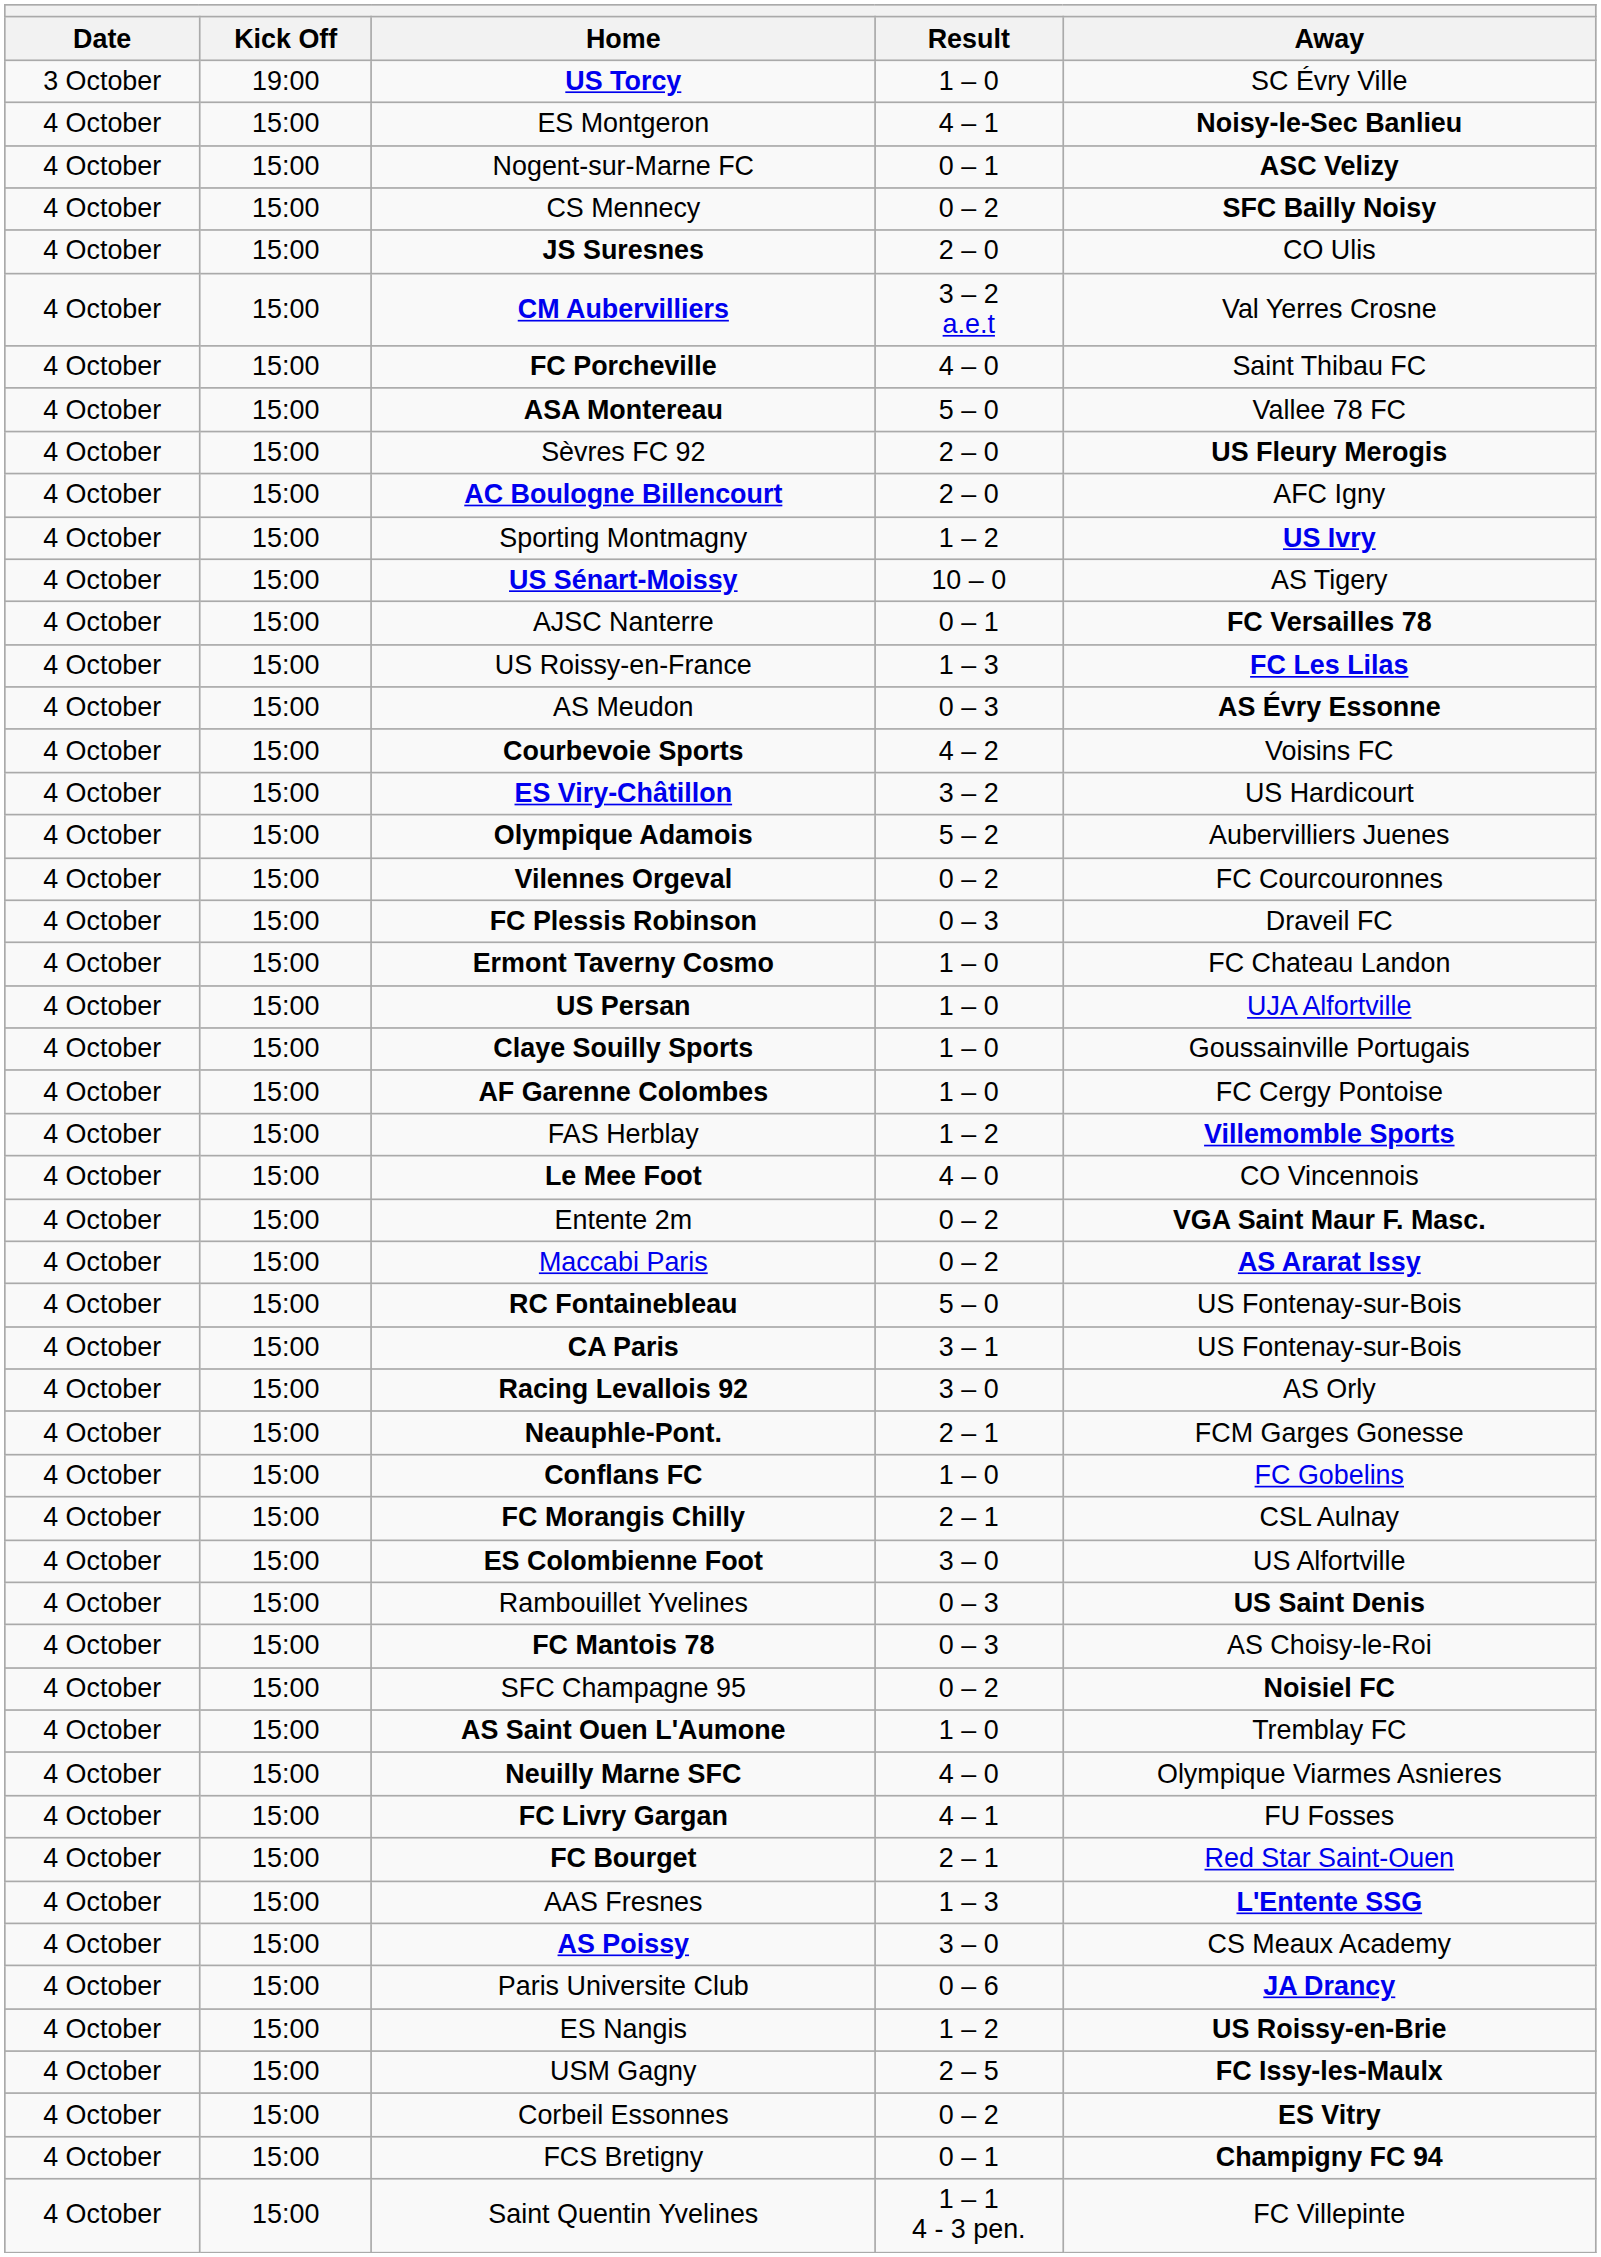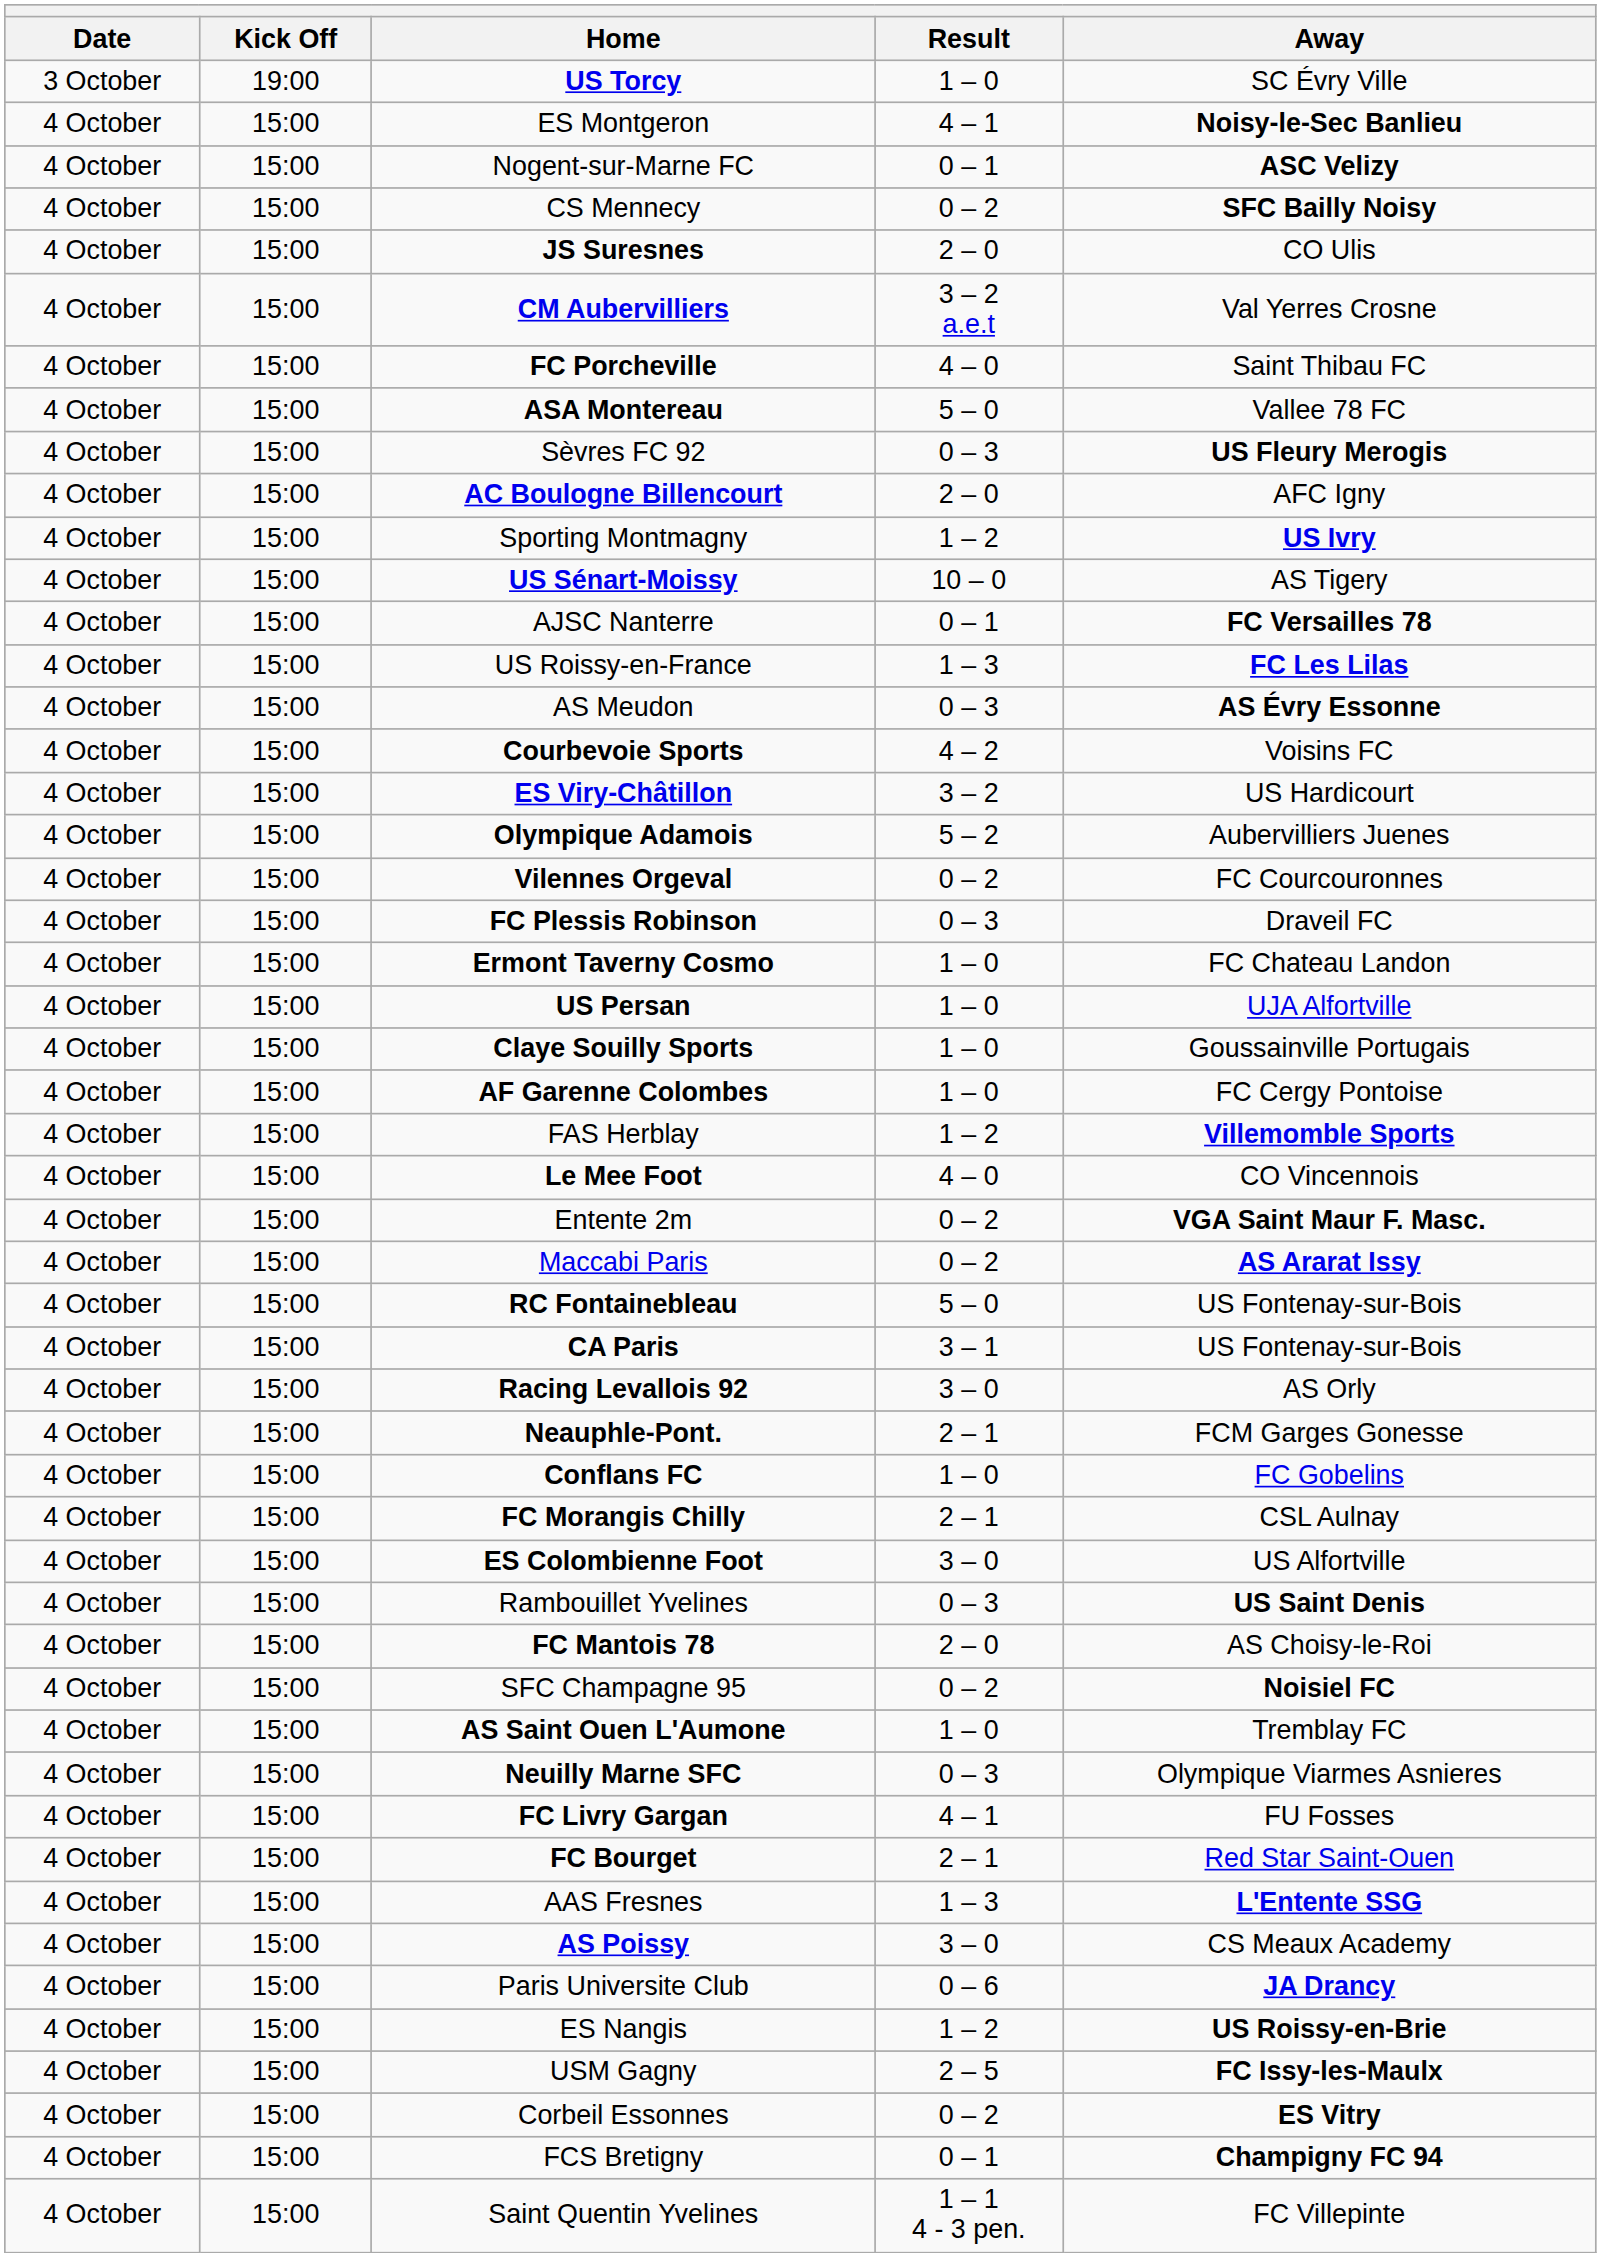 <table class="wikitable collapsible collapsed" style="font-size: 100%; margin:0px;" width="75%">
 <tr>
 <th colspan="7" style="text-align:left;"></th>
 </tr>
 <tr>
 <th><strong>Date</strong></th>
 <th><strong>Kick Off</strong></th>
 <th><strong>Home</strong></th>
 <th><strong>Result</strong></th>
 <th><strong>Away</strong></th>
 </tr>
 <tr>
 <td align=center>3 October</td>
 <td align=center>19:00</td>
 <td align=center><strong><a href='#'>US Torcy</a></strong></td>
 <td align=center>1 – 0</td>
 <td align=center>SC Évry Ville</td>
 </tr>
 <tr>
 <td align=center>4 October</td>
 <td align=center>15:00</td>
 <td align=center>ES Montgeron</td>
 <td align=center>4 – 1</td>
 <td align=center><strong>Noisy-le-Sec Banlieu</strong></td>
 </tr>
 <tr>
 <td align=center>4 October</td>
 <td align=center>15:00</td>
 <td align=center>Nogent-sur-Marne FC</td>
 <td align=center>0 – 1</td>
 <td align=center><strong>ASC Velizy</strong></td>
 </tr>
 <tr>
 <td align=center>4 October</td>
 <td align=center>15:00</td>
 <td align=center>CS Mennecy</td>
 <td align=center>0 – 2</td>
 <td align=center><strong>SFC Bailly Noisy</strong></td>
 </tr>
 <tr>
 <td align=center>4 October</td>
 <td align=center>15:00</td>
 <td align=center><strong>JS Suresnes</strong></td>
 <td align=center>2 – 0</td>
 <td align=center>CO Ulis</td>
 </tr>
 <tr>
 <td align=center>4 October</td>
 <td align=center>15:00</td>
 <td align=center><strong><a href='#'>CM Aubervilliers</a></strong></td>
 <td align=center>3 – 2 <br> <a href='#'>a.e.t</a></td>
 <td align=center>Val Yerres Crosne</td>
 </tr>
 <tr>
 <td align=center>4 October</td>
 <td align=center>15:00</td>
 <td align=center><strong>FC Porcheville</strong></td>
 <td align=center>4 – 0</td>
 <td align=center>Saint Thibau FC</td>
 </tr>
 <tr>
 <td align=center>4 October</td>
 <td align=center>15:00</td>
 <td align=center><strong>ASA Montereau</strong></td>
 <td align=center>5 – 0</td>
 <td align=center>Vallee 78 FC</td>
 </tr>
 <tr>
 <td align=center>4 October</td>
 <td align=center>15:00</td>
 <td align=center>Sèvres FC 92</td>
-<td align=center>2 – 0</td>
+<td align=center>0 – 3</td>
 <td align=center><strong>US Fleury Merogis</strong></td>
 </tr>
 <tr>
 <td align=center>4 October</td>
 <td align=center>15:00</td>
 <td align=center><strong><a href='#'>AC Boulogne Billencourt</a></strong></td>
 <td align=center>2 – 0</td>
 <td align=center>AFC Igny</td>
 </tr>
 <tr>
 <td align=center>4 October</td>
 <td align=center>15:00</td>
 <td align=center>Sporting Montmagny</td>
 <td align=center>1 – 2</td>
 <td align=center><strong><a href='#'>US Ivry</a></strong></td>
 </tr>
 <tr>
 <td align=center>4 October</td>
 <td align=center>15:00</td>
 <td align=center><strong><a href='#'>US Sénart-Moissy</a></strong></td>
 <td align=center>10 – 0</td>
 <td align=center>AS Tigery</td>
 </tr>
 <tr>
 <td align=center>4 October</td>
 <td align=center>15:00</td>
 <td align=center>AJSC Nanterre</td>
 <td align=center>0 – 1</td>
 <td align=center><strong>FC Versailles 78</strong></td>
 </tr>
 <tr>
 <td align=center>4 October</td>
 <td align=center>15:00</td>
 <td align=center>US Roissy-en-France</td>
 <td align=center>1 – 3</td>
 <td align=center><strong><a href='#'>FC Les Lilas</a></strong></td>
 </tr>
 <tr>
 <td align=center>4 October</td>
 <td align=center>15:00</td>
 <td align=center>AS Meudon</td>
 <td align=center>0 – 3</td>
 <td align=center><strong>AS Évry Essonne</strong></td>
 </tr>
 <tr>
 <td align=center>4 October</td>
 <td align=center>15:00</td>
 <td align=center><strong>Courbevoie Sports</strong></td>
 <td align=center>4 – 2</td>
 <td align=center>Voisins FC</td>
 </tr>
 <tr>
 <td align=center>4 October</td>
 <td align=center>15:00</td>
 <td align=center><strong><a href='#'>ES Viry-Châtillon</a></strong></td>
 <td align=center>3 – 2</td>
 <td align=center>US Hardicourt</td>
 </tr>
 <tr>
 <td align=center>4 October</td>
 <td align=center>15:00</td>
 <td align=center><strong>Olympique Adamois</strong></td>
 <td align=center>5 – 2</td>
 <td align=center>Aubervilliers Juenes</td>
 </tr>
 <tr>
 <td align=center>4 October</td>
 <td align=center>15:00</td>
 <td align=center><strong>Vilennes Orgeval</strong></td>
 <td align=center>0 – 2</td>
 <td align=center>FC Courcouronnes</td>
 </tr>
 <tr>
 <td align=center>4 October</td>
 <td align=center>15:00</td>
 <td align=center><strong>FC Plessis Robinson</strong></td>
 <td align=center>0 – 3</td>
 <td align=center>Draveil FC</td>
 </tr>
 <tr>
 <td align=center>4 October</td>
 <td align=center>15:00</td>
 <td align=center><strong>Ermont Taverny Cosmo</strong></td>
 <td align=center>1 – 0</td>
 <td align=center>FC Chateau Landon</td>
 </tr>
 <tr>
 <td align=center>4 October</td>
 <td align=center>15:00</td>
 <td align=center><strong>US Persan</strong></td>
 <td align=center>1 – 0</td>
 <td align=center><a href='#'>UJA Alfortville</a></td>
 </tr>
 <tr>
 <td align=center>4 October</td>
 <td align=center>15:00</td>
 <td align=center><strong>Claye Souilly Sports</strong></td>
 <td align=center>1 – 0</td>
 <td align=center>Goussainville Portugais</td>
 </tr>
 <tr>
 <td align=center>4 October</td>
 <td align=center>15:00</td>
 <td align=center><strong>AF Garenne Colombes</strong></td>
 <td align=center>1 – 0</td>
 <td align=center>FC Cergy Pontoise</td>
 </tr>
 <tr>
 <td align=center>4 October</td>
 <td align=center>15:00</td>
 <td align=center>FAS Herblay</td>
 <td align=center>1 – 2</td>
 <td align=center><strong><a href='#'>Villemomble Sports</a></strong></td>
 </tr>
 <tr>
 <td align=center>4 October</td>
 <td align=center>15:00</td>
 <td align=center><strong>Le Mee Foot</strong></td>
 <td align=center>4 – 0</td>
 <td align=center>CO Vincennois</td>
 </tr>
 <tr>
 <td align=center>4 October</td>
 <td align=center>15:00</td>
 <td align=center>Entente 2m</td>
 <td align=center>0 – 2</td>
 <td align=center><strong>VGA Saint Maur F. Masc.</strong></td>
 </tr>
 <tr>
 <td align=center>4 October</td>
 <td align=center>15:00</td>
 <td align=center><a href='#'>Maccabi Paris</a></td>
 <td align=center>0 – 2</td>
 <td align=center><strong><a href='#'>AS Ararat Issy</a></strong></td>
 </tr>
 <tr>
 <td align=center>4 October</td>
 <td align=center>15:00</td>
 <td align=center><strong>RC Fontainebleau</strong></td>
 <td align=center>5 – 0</td>
 <td align=center>US Fontenay-sur-Bois</td>
 </tr>
 <tr>
 <td align=center>4 October</td>
 <td align=center>15:00</td>
 <td align=center><strong>CA Paris</strong></td>
 <td align=center>3 – 1</td>
 <td align=center>US Fontenay-sur-Bois</td>
 </tr>
 <tr>
 <td align=center>4 October</td>
 <td align=center>15:00</td>
 <td align=center><strong>Racing Levallois 92</strong></td>
 <td align=center>3 – 0</td>
 <td align=center>AS Orly</td>
 </tr>
 <tr>
 <td align=center>4 October</td>
 <td align=center>15:00</td>
 <td align=center><strong>Neauphle-Pont.</strong></td>
 <td align=center>2 – 1</td>
 <td align=center>FCM Garges Gonesse</td>
 </tr>
 <tr>
 <td align=center>4 October</td>
 <td align=center>15:00</td>
 <td align=center><strong>Conflans FC</strong></td>
 <td align=center>1 – 0</td>
 <td align=center><a href='#'>FC Gobelins</a></td>
 </tr>
 <tr>
 <td align=center>4 October</td>
 <td align=center>15:00</td>
 <td align=center><strong>FC Morangis Chilly</strong></td>
 <td align=center>2 – 1</td>
 <td align=center>CSL Aulnay</td>
 </tr>
 <tr>
 <td align=center>4 October</td>
 <td align=center>15:00</td>
 <td align=center><strong>ES Colombienne Foot</strong></td>
 <td align=center>3 – 0</td>
 <td align=center>US Alfortville</td>
 </tr>
 <tr>
 <td align=center>4 October</td>
 <td align=center>15:00</td>
 <td align=center>Rambouillet Yvelines</td>
 <td align=center>0 – 3</td>
 <td align=center><strong>US Saint Denis</strong></td>
 </tr>
 <tr>
 <td align=center>4 October</td>
 <td align=center>15:00</td>
 <td align=center><strong>FC Mantois 78</strong></td>
-<td align=center>0 – 3</td>
+<td align=center>2 – 0</td>
 <td align=center>AS Choisy-le-Roi</td>
 </tr>
 <tr>
 <td align=center>4 October</td>
 <td align=center>15:00</td>
 <td align=center>SFC Champagne 95</td>
 <td align=center>0 – 2</td>
 <td align=center><strong>Noisiel FC</strong></td>
 </tr>
 <tr>
 <td align=center>4 October</td>
 <td align=center>15:00</td>
 <td align=center><strong>AS Saint Ouen L'Aumone</strong></td>
 <td align=center>1 – 0</td>
 <td align=center>Tremblay FC</td>
 </tr>
 <tr>
 <td align=center>4 October</td>
 <td align=center>15:00</td>
 <td align=center><strong>Neuilly Marne SFC</strong></td>
-<td align=center>4 – 0</td>
+<td align=center>0 – 3</td>
 <td align=center>Olympique Viarmes Asnieres</td>
 </tr>
 <tr>
 <td align=center>4 October</td>
 <td align=center>15:00</td>
 <td align=center><strong>FC Livry Gargan</strong></td>
 <td align=center>4 – 1</td>
 <td align=center>FU Fosses</td>
 </tr>
 <tr>
 <td align=center>4 October</td>
 <td align=center>15:00</td>
 <td align=center><strong>FC Bourget</strong></td>
 <td align=center>2 – 1</td>
 <td align=center><a href='#'>Red Star Saint-Ouen</a></td>
 </tr>
 <tr>
 <td align=center>4 October</td>
 <td align=center>15:00</td>
 <td align=center>AAS Fresnes</td>
 <td align=center>1 – 3</td>
 <td align=center><strong><a href='#'>L'Entente SSG</a></strong></td>
 </tr>
 <tr>
 <td align=center>4 October</td>
 <td align=center>15:00</td>
 <td align=center><strong><a href='#'>AS Poissy</a></strong></td>
 <td align=center>3 – 0</td>
 <td align=center>CS Meaux Academy</td>
 </tr>
 <tr>
 <td align=center>4 October</td>
 <td align=center>15:00</td>
 <td align=center>Paris Universite Club</td>
 <td align=center>0 – 6</td>
 <td align=center><strong><a href='#'>JA Drancy</a></strong></td>
 </tr>
 <tr>
 <td align=center>4 October</td>
 <td align=center>15:00</td>
 <td align=center>ES Nangis</td>
 <td align=center>1 – 2</td>
 <td align=center><strong>US Roissy-en-Brie</strong></td>
 </tr>
 <tr>
 <td align=center>4 October</td>
 <td align=center>15:00</td>
 <td align=center>USM Gagny</td>
 <td align=center>2 – 5</td>
 <td align=center><strong>FC Issy-les-Maulx</strong></td>
 </tr>
 <tr>
 <td align=center>4 October</td>
 <td align=center>15:00</td>
 <td align=center>Corbeil Essonnes</td>
 <td align=center>0 – 2</td>
 <td align=center><strong>ES Vitry</strong></td>
 </tr>
 <tr>
 <td align=center>4 October</td>
 <td align=center>15:00</td>
 <td align=center>FCS Bretigny</td>
 <td align=center>0 – 1</td>
 <td align=center><strong>Champigny FC 94</strong></td>
 </tr>
 <tr>
 <td align=center>4 October</td>
 <td align=center>15:00</td>
 <td align=center>Saint Quentin Yvelines</td>
 <td align=center>1 – 1 <br> 4 - 3 pen.</td>
 <td align=center>FC Villepinte</td>
 </tr>
 </table>
